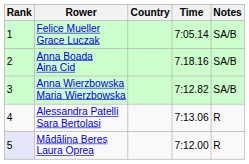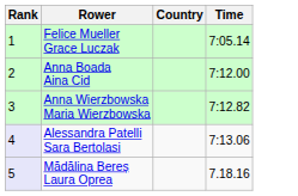 <table class="wikitable">
 <tr>
 <th>Rank</th>
 <th>Rower</th>
 <th>Country</th>
 <th>Time</th>
-<th>Notes</th>
 </tr>
 <tr bgcolor=ccffcc>
 <td>1</td>
 <td><a href='#'>Felice Mueller</a><br><a href='#'>Grace Luczak</a></td>
 <td></td>
 <td>7:05.14</td>
-<td>SA/B</td>
 </tr>
 <tr bgcolor=ccffcc>
 <td>2</td>
 <td><a href='#'>Anna Boada</a><br><a href='#'>Aina Cid</a></td>
 <td></td>
-<td>7.18.16</td>
-<td>SA/B</td>
+<td>7:12.00</td>
 </tr>
 <tr bgcolor=ccffcc>
 <td>3</td>
 <td><a href='#'>Anna Wierzbowska</a><br><a href='#'>Maria Wierzbowska</a></td>
 <td></td>
 <td>7:12.82</td>
-<td>SA/B</td>
 </tr>
 <tr>
-<td>4</td>
+<td style="background: lavender;">4</td>
 <td><a href='#'>Alessandra Patelli</a><br><a href='#'>Sara Bertolasi</a></td>
 <td></td>
 <td>7:13.06</td>
-<td>R</td>
 </tr>
 <tr>
 <td style="background: lavender;">5</td>
 <td><a href='#'>Mădălina Bereș</a><br><a href='#'>Laura Oprea</a></td>
 <td></td>
-<td>7:12.00</td>
-<td>R</td>
+<td>7.18.16</td>
 </tr>
 </table>
